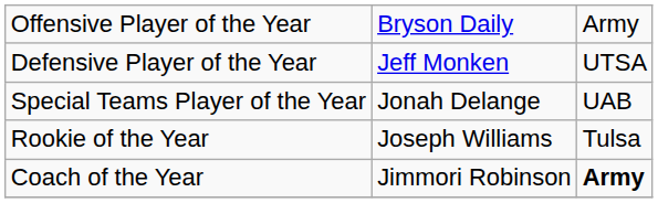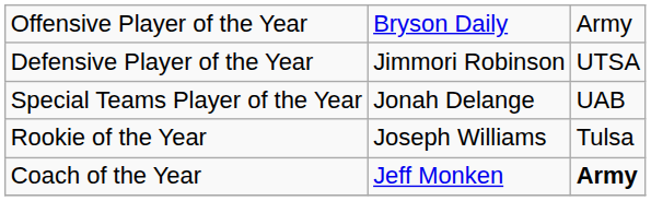 <table class="wikitable">
 <tr>
 <td>Offensive Player of the Year</td>
 <td><a href='#'>Bryson Daily</a></td>
 <td>Army</td>
 </tr>
 <tr>
 <td>Defensive Player of the Year</td>
-<td><a href='#'>Jeff Monken</a></td>
+<td>Jimmori Robinson</td>
 <td>UTSA</td>
 </tr>
 <tr>
 <td>Special Teams Player of the Year</td>
 <td>Jonah Delange</td>
 <td>UAB</td>
 </tr>
 <tr>
 <td>Rookie of the Year</td>
 <td>Joseph Williams</td>
 <td>Tulsa</td>
 </tr>
 <tr>
 <td>Coach of the Year</td>
-<td>Jimmori Robinson</td>
+<td><a href='#'>Jeff Monken</a></td>
 <td><strong>Army</strong></td>
 </tr>
 <tr>
 </tr>
 </table>
